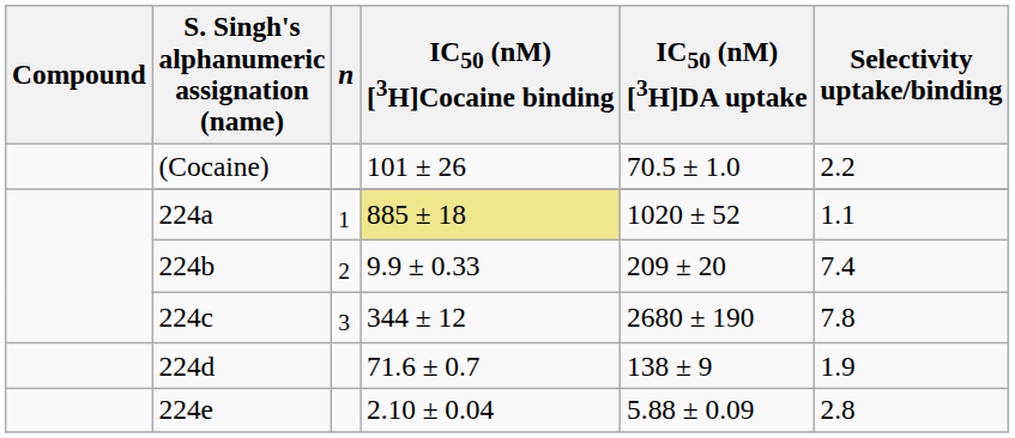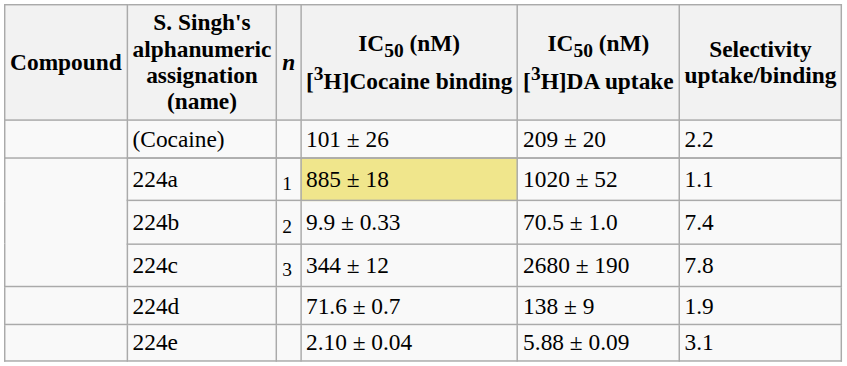 <table class="wikitable sortable">
 <tr>
 <th>Compound</th>
 <th>S. Singh's<br>alphanumeric<br>assignation<br>(name)</th>
 <th><em>n</em></th>
 <th>IC<sub>50</sub> (nM)<br>[<sup>3</sup>H]Cocaine binding</th>
 <th>IC<sub>50</sub> (nM)<br>[<sup>3</sup>H]DA uptake</th>
 <th>Selectivity<br>uptake/binding</th>
 </tr>
 <tr>
 <td></td>
 <td>(Cocaine)</td>
 <td></td>
 <td>101 ± 26</td>
-<td>70.5 ± 1.0</td>
+<td>209 ± 20</td>
 <td>2.2</td>
 </tr>
 <tr>
 <td rowspan=4></td>
 </tr>
 <tr>
 <td>224a</td>
 <td><sub>1</sub></td>
 <td style="background: khaki;">885 ± 18</td>
 <td>1020 ± 52</td>
 <td>1.1</td>
 </tr>
 <tr>
 <td>224b</td>
 <td><sub>2</sub></td>
 <td>9.9 ± 0.33</td>
-<td>209 ± 20</td>
+<td>70.5 ± 1.0</td>
 <td>7.4</td>
 </tr>
 <tr>
 <td>224c</td>
 <td><sub>3</sub></td>
 <td>344 ± 12</td>
 <td>2680 ± 190</td>
 <td>7.8</td>
 </tr>
 <tr>
 <td></td>
 <td>224d</td>
 <td></td>
 <td>71.6 ± 0.7</td>
 <td>138 ± 9</td>
 <td>1.9</td>
 </tr>
 <tr>
 <td></td>
 <td>224e</td>
 <td></td>
 <td>2.10 ± 0.04</td>
 <td>5.88 ± 0.09</td>
-<td>2.8</td>
+<td>3.1</td>
 </tr>
 </table>
